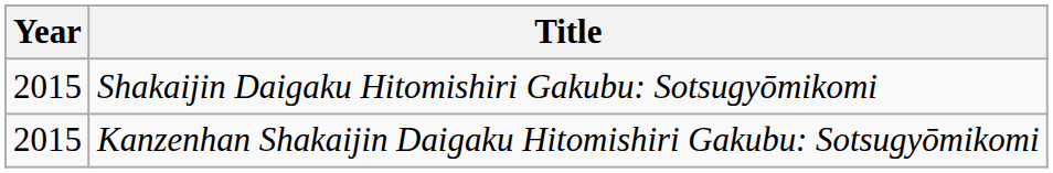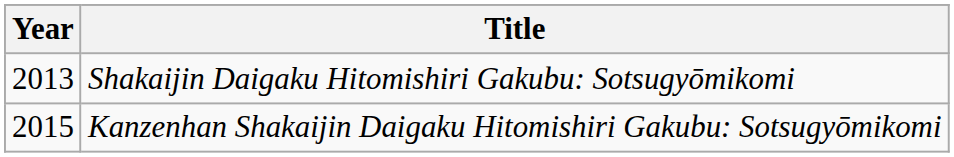 <table class="wikitable">
 <tr>
 <th>Year</th>
 <th>Title</th>
 </tr>
 <tr>
-<td>2015</td>
+<td>2013</td>
 <td><em>Shakaijin Daigaku Hitomishiri Gakubu: Sotsugyōmikomi</em></td>
 </tr>
 <tr>
 <td>2015</td>
 <td><em>Kanzenhan Shakaijin Daigaku Hitomishiri Gakubu: Sotsugyōmikomi</em></td>
 </tr>
 </table>
